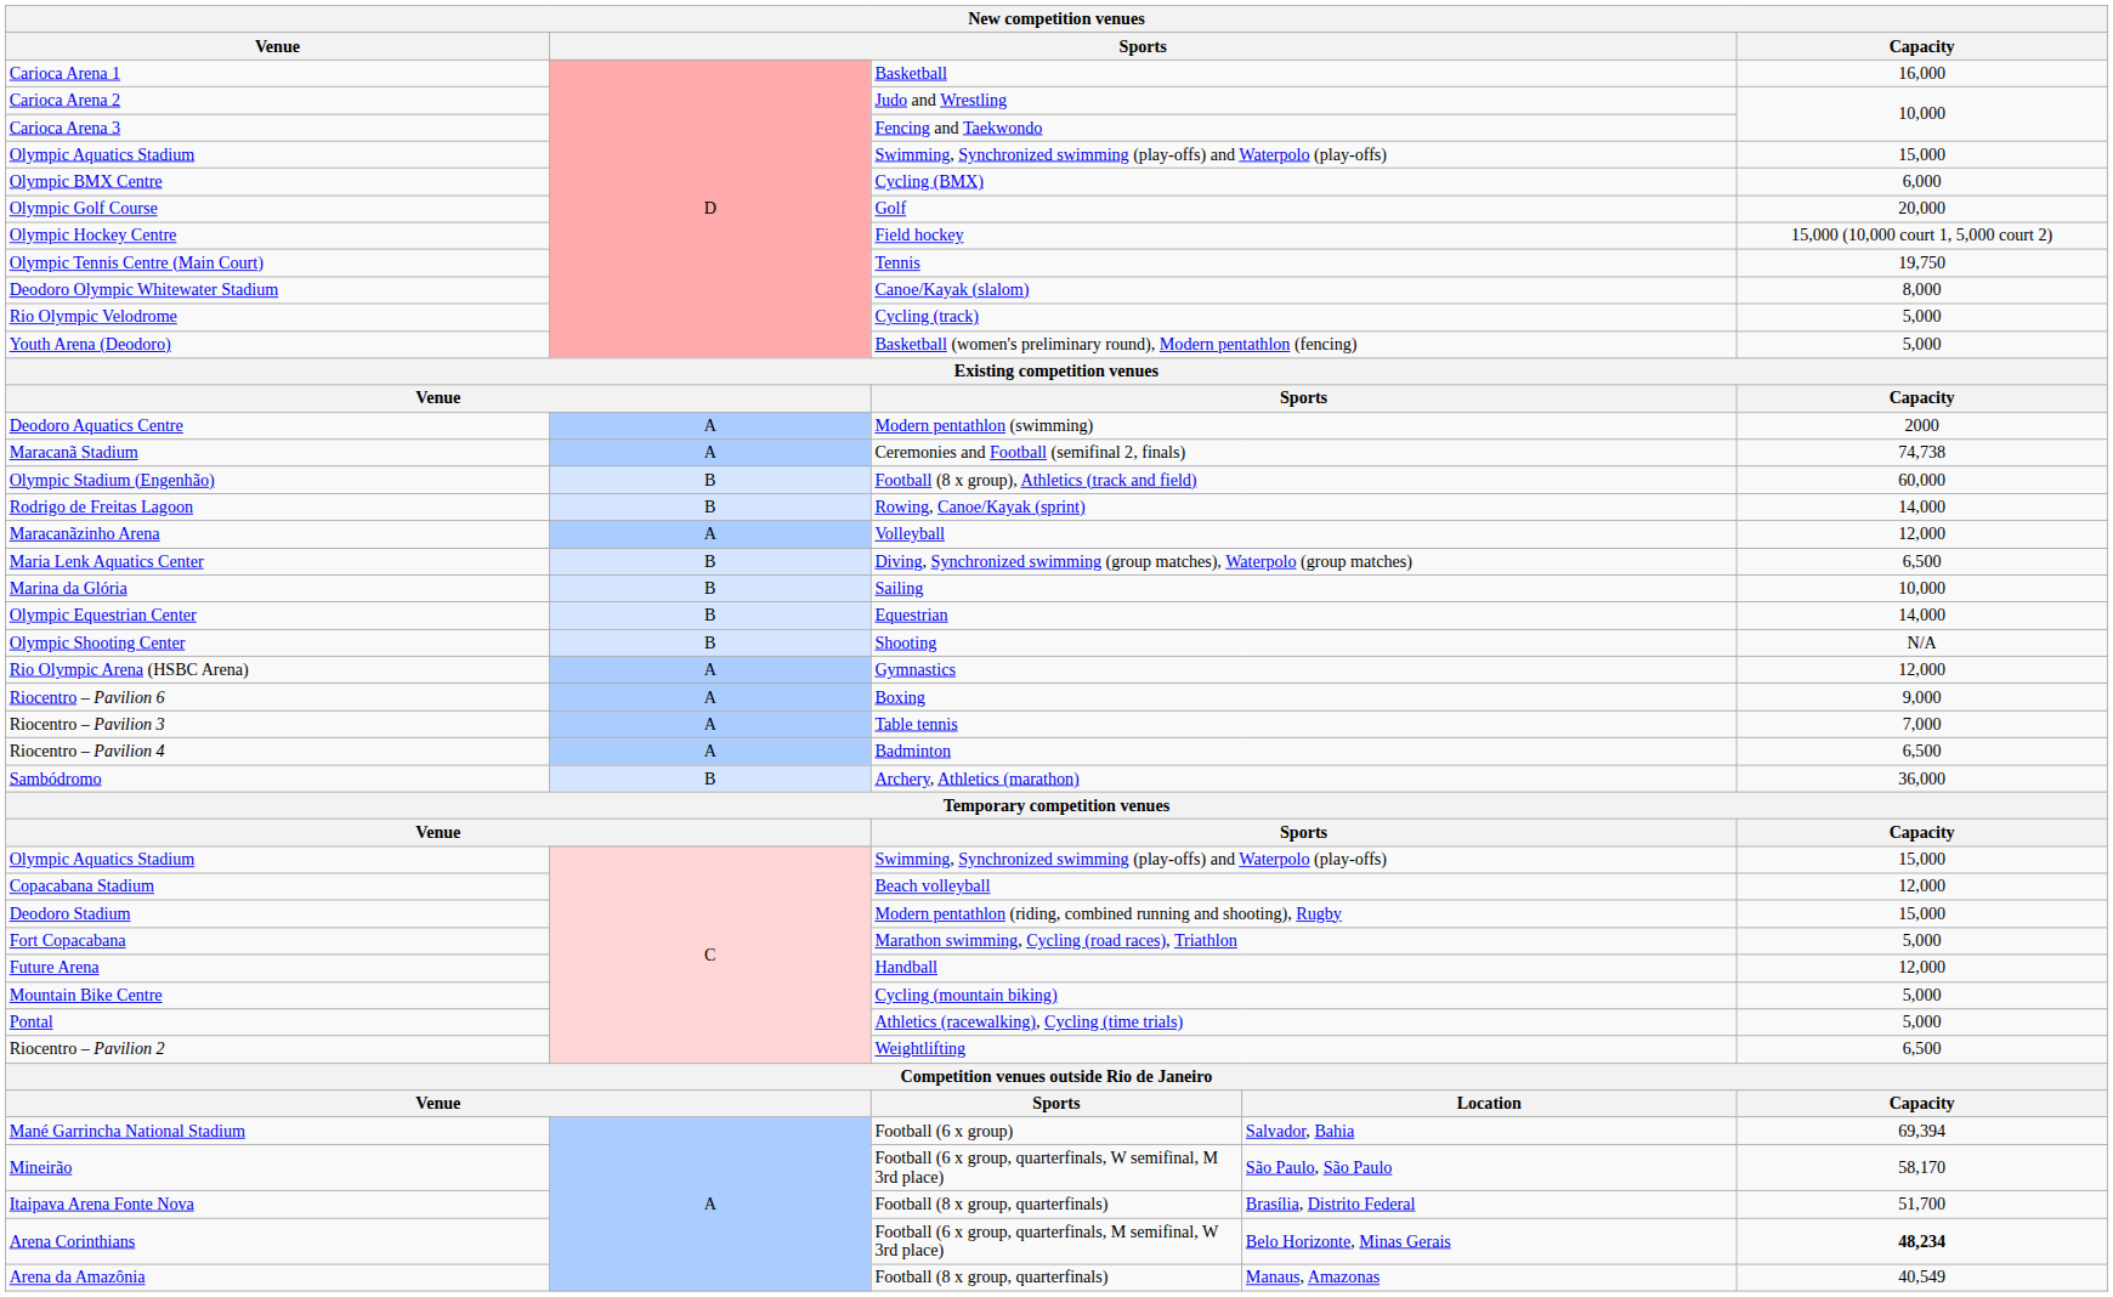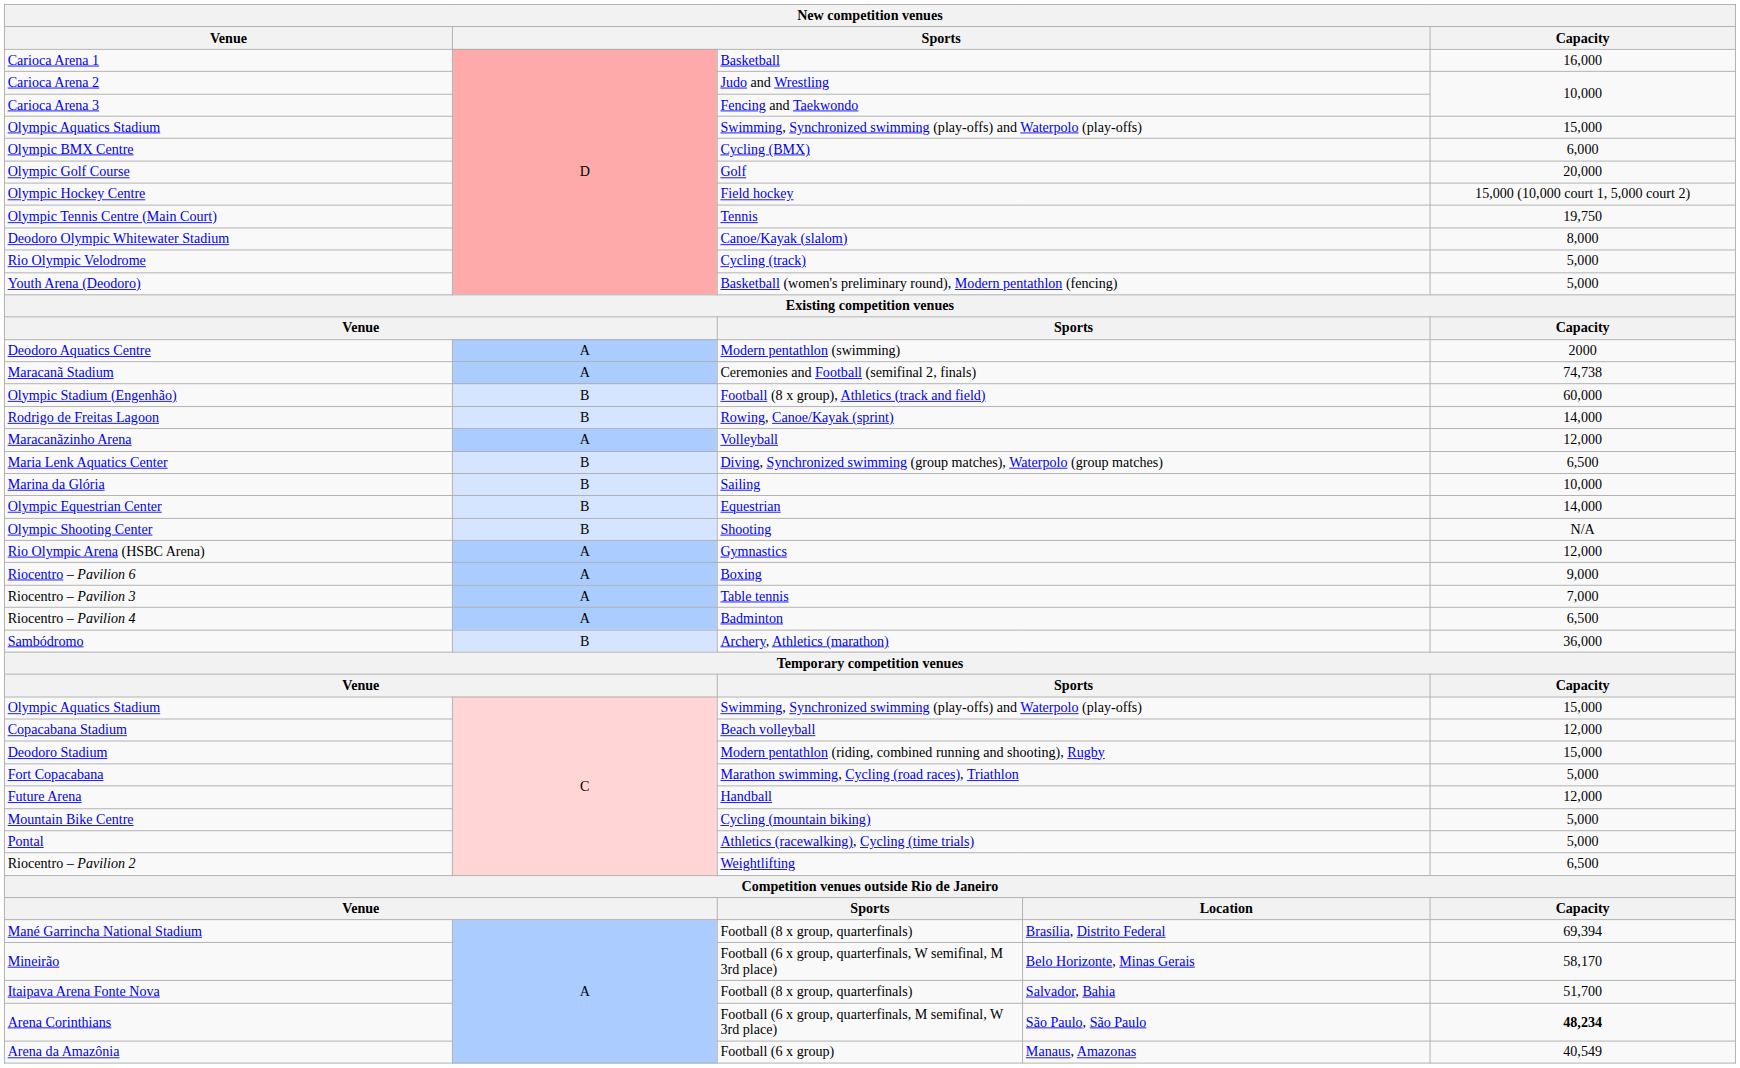 <table class="wikitable">
 <tr>
 <th colspan="5">New competition venues</th>
 </tr>
 <tr>
 <th colspan="1" style="width: 22%; background-color: #f2f2f2">Venue</th>
 <th colspan="3" style="width: 58%; background-color: #f2f2f2">Sports</th>
 <th style="width: 10%; background-color: #f2f2f2">Capacity</th>
 </tr>
 <tr>
 <td><a href='#'>Carioca Arena 1</a></td>
 <td rowspan="11" style="background: #ffaaaa; text-align: center;">D</td>
 <td colspan="2"> <a href='#'>Basketball</a></td>
 <td style="background: #f9f9f9; text-align: center;">16,000</td>
 </tr>
 <tr>
 <td><a href='#'>Carioca Arena 2</a></td>
 <td colspan="2"> <a href='#'>Judo</a> and  <a href='#'>Wrestling</a></td>
 <td rowspan="2" style="background: #f9f9f9; text-align: center;">10,000</td>
 </tr>
 <tr>
 <td><a href='#'>Carioca Arena 3</a></td>
 <td colspan="2"> <a href='#'>Fencing</a> and  <a href='#'>Taekwondo</a></td>
 </tr>
 <tr>
 <td><a href='#'>Olympic Aquatics Stadium</a></td>
 <td colspan="2"> <a href='#'>Swimming</a>,  <a href='#'>Synchronized swimming</a> (play-offs) and   <a href='#'>Waterpolo</a> (play-offs)</td>
 <td style="background: #f9f9f9; text-align: center;">15,000</td>
 </tr>
 <tr>
 <td><a href='#'>Olympic BMX Centre</a></td>
 <td colspan="2"> <a href='#'>Cycling (BMX)</a></td>
 <td style="background: #f9f9f9; text-align: center;">6,000</td>
 </tr>
 <tr>
 <td><a href='#'>Olympic Golf Course</a></td>
 <td colspan="2"> <a href='#'>Golf</a></td>
 <td style="background: #f9f9f9; text-align: center;">20,000</td>
 </tr>
 <tr>
 <td><a href='#'>Olympic Hockey Centre</a></td>
 <td colspan="2"> <a href='#'>Field hockey</a></td>
 <td style="background: #f9f9f9; text-align: center;">15,000 (10,000 court 1, 5,000 court 2)</td>
 </tr>
 <tr>
 <td><a href='#'>Olympic Tennis Centre (Main Court)</a></td>
 <td colspan="2"> <a href='#'>Tennis</a></td>
 <td style="background: #f9f9f9; text-align: center;">19,750</td>
 </tr>
 <tr>
 <td><a href='#'>Deodoro Olympic Whitewater Stadium</a></td>
 <td colspan="2"> <a href='#'>Canoe/Kayak (slalom)</a></td>
 <td style="background: #f9f9f9; text-align: center;">8,000</td>
 </tr>
 <tr>
 <td><a href='#'>Rio Olympic Velodrome</a></td>
 <td colspan="2"> <a href='#'>Cycling (track)</a></td>
 <td style="background: #f9f9f9; text-align: center;">5,000</td>
 </tr>
 <tr>
 <td><a href='#'>Youth Arena (Deodoro)</a></td>
 <td colspan="2"> <a href='#'>Basketball</a> (women's preliminary round),  <a href='#'>Modern pentathlon</a> (fencing)</td>
 <td style="background: #f9f9f9; text-align: center;">5,000</td>
 </tr>
 <tr>
 <th colspan="5">Existing competition venues</th>
 </tr>
 <tr>
 <th colspan="2" style="background-color: #f2f2f2">Venue</th>
 <th colspan="2" style="background-color: #f2f2f2">Sports</th>
 <th style="background-color: #f2f2f2">Capacity</th>
 </tr>
 <tr>
 <td><a href='#'>Deodoro Aquatics Centre</a></td>
 <td style="background: #aaccff; text-align: center;">A</td>
 <td colspan="2"> <a href='#'>Modern pentathlon</a> (swimming)</td>
 <td style="background: #f9f9f9; text-align: center;">2000</td>
 </tr>
 <tr>
 <td><a href='#'>Maracanã Stadium</a></td>
 <td style="background: #aaccff; text-align: center;">A</td>
 <td colspan="2">Ceremonies and  <a href='#'>Football</a> (semifinal 2, finals)</td>
 <td style="background: #f9f9f9; text-align: center;">74,738</td>
 </tr>
 <tr>
 <td><a href='#'>Olympic Stadium (Engenhão)</a></td>
 <td style="background: #d5e5ff; text-align: center;">B</td>
 <td colspan="2"> <a href='#'>Football</a> (8 x group),  <a href='#'>Athletics (track and field)</a></td>
 <td style="background: #f9f9f9; text-align: center;">60,000</td>
 </tr>
 <tr>
 <td><a href='#'>Rodrigo de Freitas Lagoon</a></td>
 <td style="background: #d5e5ff; text-align: center;">B</td>
 <td colspan="2"> <a href='#'>Rowing</a>,  <a href='#'>Canoe/Kayak (sprint)</a></td>
 <td style="background: #f9f9f9; text-align: center;">14,000</td>
 </tr>
 <tr>
 <td><a href='#'>Maracanãzinho Arena</a></td>
 <td style="background: #aaccff; text-align: center;">A</td>
 <td colspan="2"> <a href='#'>Volleyball</a></td>
 <td style="background: #f9f9f9; text-align: center;">12,000</td>
 </tr>
 <tr>
 <td><a href='#'>Maria Lenk Aquatics Center</a></td>
 <td style="background: #d5e5ff; text-align: center;">B</td>
 <td colspan="2"> <a href='#'>Diving</a>,  <a href='#'>Synchronized swimming</a> (group matches),  <a href='#'>Waterpolo</a> (group matches)</td>
 <td style="background: #f9f9f9; text-align: center;">6,500</td>
 </tr>
 <tr>
 <td><a href='#'>Marina da Glória</a></td>
 <td style="background: #d5e5ff; text-align: center;">B</td>
 <td colspan="2"> <a href='#'>Sailing</a></td>
 <td style="background: #f9f9f9; text-align: center;">10,000</td>
 </tr>
 <tr>
 <td><a href='#'>Olympic Equestrian Center</a></td>
 <td style="background: #d5e5ff; text-align: center;">B</td>
 <td colspan="2"> <a href='#'>Equestrian</a></td>
 <td style="background: #f9f9f9; text-align: center;">14,000</td>
 </tr>
 <tr>
 <td><a href='#'>Olympic Shooting Center</a></td>
 <td style="background: #d5e5ff; text-align: center;">B</td>
 <td colspan="2"> <a href='#'>Shooting</a></td>
 <td style="background: #f9f9f9; text-align: center;">N/A</td>
 </tr>
 <tr>
 <td><a href='#'>Rio Olympic Arena</a> (HSBC Arena)</td>
 <td style="background: #aaccff; text-align: center;">A</td>
 <td colspan="2"> <a href='#'>Gymnastics</a></td>
 <td style="background: #f9f9f9; text-align: center;">12,000</td>
 </tr>
 <tr>
 <td><a href='#'>Riocentro</a> – <em>Pavilion 6</em></td>
 <td style="background: #aaccff; text-align: center;">A</td>
 <td colspan="2"> <a href='#'>Boxing</a></td>
 <td style="background: #f9f9f9; text-align: center;">9,000</td>
 </tr>
 <tr>
 <td>Riocentro – <em>Pavilion 3</em></td>
 <td style="background: #aaccff; text-align: center;">A</td>
 <td colspan="2"> <a href='#'>Table tennis</a></td>
 <td style="background: #f9f9f9; text-align: center;">7,000</td>
 </tr>
 <tr>
 <td>Riocentro – <em>Pavilion 4</em></td>
 <td style="background: #aaccff; text-align: center;">A</td>
 <td colspan="2"> <a href='#'>Badminton</a></td>
 <td style="background: #f9f9f9; text-align: center;">6,500</td>
 </tr>
 <tr>
 <td><a href='#'>Sambódromo</a></td>
 <td style="background: #d5e5ff; text-align: center;">B</td>
 <td colspan="2"> <a href='#'>Archery</a>,  <a href='#'>Athletics (marathon)</a></td>
 <td style="background: #f9f9f9; text-align: center;">36,000</td>
 </tr>
 <tr>
 <th colspan="5">Temporary competition venues</th>
 </tr>
 <tr>
 <th colspan="2" style="background-color: #f2f2f2">Venue</th>
 <th colspan="2" style="background-color: #f2f2f2">Sports</th>
 <th style="background-color: #f2f2f2">Capacity</th>
 </tr>
 <tr>
 <td><a href='#'>Olympic Aquatics Stadium</a></td>
 <td rowspan="8" style="background: #ffd5d5; text-align: center;">C</td>
 <td colspan="2"> <a href='#'>Swimming</a>,  <a href='#'>Synchronized swimming</a> (play-offs) and   <a href='#'>Waterpolo</a> (play-offs)</td>
 <td style="background: #f9f9f9; text-align: center;">15,000</td>
 </tr>
 <tr>
 <td><a href='#'>Copacabana Stadium</a></td>
 <td colspan="2"> <a href='#'>Beach volleyball</a></td>
 <td style="background: #f9f9f9; text-align: center;">12,000</td>
 </tr>
 <tr>
 <td><a href='#'>Deodoro Stadium</a></td>
 <td colspan="2"> <a href='#'>Modern pentathlon</a> (riding, combined running and shooting),  <a href='#'>Rugby</a></td>
 <td style="background: #f9f9f9; text-align: center;">15,000</td>
 </tr>
 <tr>
 <td><a href='#'>Fort Copacabana</a></td>
 <td colspan="2"> <a href='#'>Marathon swimming</a>,   <a href='#'>Cycling (road races)</a>, <a href='#'>Triathlon</a></td>
 <td style="background: #f9f9f9; text-align: center;">5,000</td>
 </tr>
 <tr>
 <td><a href='#'>Future Arena</a></td>
 <td colspan="2"> <a href='#'>Handball</a></td>
 <td style="background: #f9f9f9; text-align: center;">12,000</td>
 </tr>
 <tr>
 <td><a href='#'>Mountain Bike Centre</a></td>
 <td colspan="2"> <a href='#'>Cycling (mountain biking)</a></td>
 <td style="background: #f9f9f9; text-align: center;">5,000</td>
 </tr>
 <tr>
 <td><a href='#'>Pontal</a></td>
 <td colspan="2"> <a href='#'>Athletics (racewalking)</a>,  <a href='#'>Cycling (time trials)</a></td>
 <td style="background: #f9f9f9; text-align: center;">5,000</td>
 </tr>
 <tr>
 <td>Riocentro – <em>Pavilion 2</em></td>
 <td colspan="2"> <a href='#'>Weightlifting</a></td>
 <td style="background: #f9f9f9; text-align: center;">6,500</td>
 </tr>
 <tr>
 <th colspan="5">Competition venues outside Rio de Janeiro</th>
 </tr>
 <tr>
 <th colspan="2" style="width: 35%; background-color: #f2f2f2">Venue</th>
 <th style="width: 15%; background-color: #f2f2f2">Sports</th>
 <th style="width: 20%; background-color: #f2f2f2">Location</th>
 <th style="width: 15%; background-color: #f2f2f2">Capacity</th>
 </tr>
 <tr>
 <td><a href='#'>Mané Garrincha National Stadium</a></td>
 <td rowspan="5" style="background: #aaccff; text-align: center;">A</td>
-<td> Football (6 x group)</td>
-<td><a href='#'>Salvador</a>, <a href='#'>Bahia</a></td>
+<td> Football (8 x group, quarterfinals)</td>
+<td><a href='#'>Brasília</a>, <a href='#'>Distrito Federal</a></td>
 <td style="background: #f9f9f9; text-align: center;">69,394</td>
 </tr>
 <tr>
 <td><a href='#'>Mineirão</a></td>
 <td> Football (6 x group, quarterfinals, W semifinal, M 3rd place)</td>
-<td><a href='#'>São Paulo</a>, <a href='#'>São Paulo</a></td>
+<td><a href='#'>Belo Horizonte</a>, <a href='#'>Minas Gerais</a></td>
 <td style="background: #f9f9f9; text-align: center;">58,170</td>
 </tr>
 <tr>
 <td><a href='#'>Itaipava Arena Fonte Nova</a></td>
 <td> Football (8 x group, quarterfinals)</td>
-<td><a href='#'>Brasília</a>, <a href='#'>Distrito Federal</a></td>
+<td><a href='#'>Salvador</a>, <a href='#'>Bahia</a></td>
 <td style="background: #f9f9f9; text-align: center;">51,700</td>
 </tr>
 <tr>
 <td><a href='#'>Arena Corinthians</a></td>
 <td> Football (6 x group, quarterfinals, M semifinal, W 3rd place)</td>
-<td><a href='#'>Belo Horizonte</a>, <a href='#'>Minas Gerais</a></td>
+<td><a href='#'>São Paulo</a>, <a href='#'>São Paulo</a></td>
 <td style="background: #f9f9f9; text-align: center;"><strong>48,234</strong></td>
 </tr>
 <tr>
 <td><a href='#'>Arena da Amazônia</a></td>
-<td> Football (8 x group, quarterfinals)</td>
+<td> Football (6 x group)</td>
 <td><a href='#'>Manaus</a>, <a href='#'>Amazonas</a></td>
 <td style="background: #f9f9f9; text-align: center;">40,549</td>
 </tr>
 </table>
